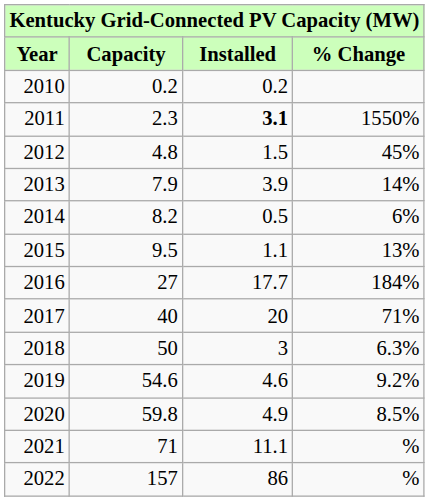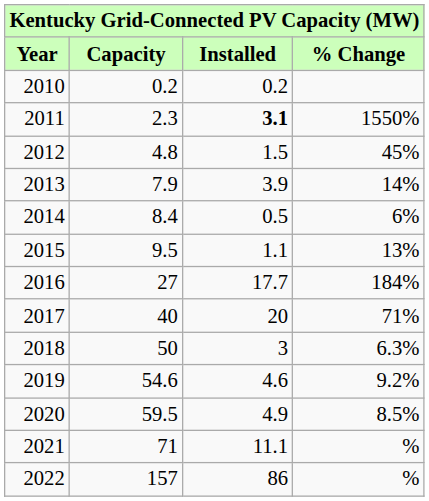 <table class="wikitable" style="text-align:right;">
 <tr>
 <th colspan="4" style="background-color: #cfb;">Kentucky Grid-Connected PV Capacity (MW)</th>
 </tr>
 <tr>
 <th style="background-color: #cfb;">Year</th>
 <th style="background-color: #cfb;">Capacity</th>
 <th style="background-color: #cfb;">Installed</th>
 <th style="background-color: #cfb;">% Change</th>
 </tr>
 <tr align=right>
 <td>2010</td>
 <td>0.2</td>
 <td>0.2</td>
 <td></td>
 </tr>
 <tr align=right>
 <td>2011</td>
 <td>2.3</td>
 <td><strong>3.1</strong></td>
 <td>1550%</td>
 </tr>
 <tr align=right>
 <td>2012</td>
 <td>4.8</td>
 <td>1.5</td>
 <td>45%</td>
 </tr>
 <tr align=right>
 <td>2013</td>
 <td>7.9</td>
 <td>3.9</td>
 <td>14%</td>
 </tr>
 <tr align=right>
 <td>2014</td>
-<td>8.2</td>
+<td>8.4</td>
 <td>0.5</td>
 <td>6%</td>
 </tr>
 <tr align=right>
 <td>2015</td>
 <td>9.5</td>
 <td>1.1</td>
 <td>13%</td>
 </tr>
 <tr align=right>
 <td>2016</td>
 <td>27</td>
 <td>17.7</td>
 <td>184%</td>
 </tr>
 <tr align=right>
 <td>2017</td>
 <td>40</td>
 <td>20</td>
 <td>71%</td>
 </tr>
 <tr align=right>
 <td>2018</td>
 <td>50</td>
 <td>3</td>
 <td>6.3%</td>
 </tr>
 <tr align=right>
 <td>2019</td>
 <td>54.6</td>
 <td>4.6</td>
 <td>9.2%</td>
 </tr>
 <tr align=right>
 <td>2020</td>
-<td>59.8</td>
+<td>59.5</td>
 <td>4.9</td>
 <td>8.5%</td>
 </tr>
 <tr align=right>
 <td>2021</td>
 <td>71</td>
 <td>11.1</td>
 <td>%</td>
 </tr>
 <tr align=right>
 <td>2022</td>
 <td>157</td>
 <td>86</td>
 <td>%</td>
 </tr>
 </table>
